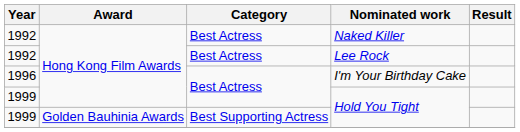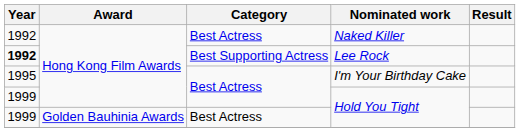 <table class="wikitable">
 <tr>
 <th>Year</th>
 <th>Award</th>
 <th>Category</th>
 <th>Nominated work</th>
 <th>Result</th>
 </tr>
 <tr>
 <td>1992</td>
 <td rowspan=4><a href='#'>Hong Kong Film Awards</a></td>
 <td><a href='#'>Best Actress</a></td>
 <td><em><a href='#'>Naked Killer</a></em></td>
 <td></td>
 </tr>
 <tr>
-<td>1992</td>
-<td><a href='#'>Best Actress</a></td>
+<td><strong>1992</strong></td>
+<td><a href='#'>Best Supporting Actress</a></td>
 <td><em><a href='#'>Lee Rock</a></em></td>
 <td></td>
 </tr>
 <tr>
-<td>1996</td>
+<td>1995</td>
 <td rowspan=2><a href='#'>Best Actress</a></td>
 <td><em>I'm Your Birthday Cake</em></td>
 <td></td>
 </tr>
 <tr>
 <td>1999</td>
 <td rowspan=2><em><a href='#'>Hold You Tight</a></em></td>
 <td></td>
 </tr>
 <tr>
 <td>1999</td>
 <td><a href='#'>Golden Bauhinia Awards</a></td>
-<td><a href='#'>Best Supporting Actress</a></td>
+<td>Best Actress</td>
 <td></td>
 </tr>
 <tr>
 </tr>
 </table>
